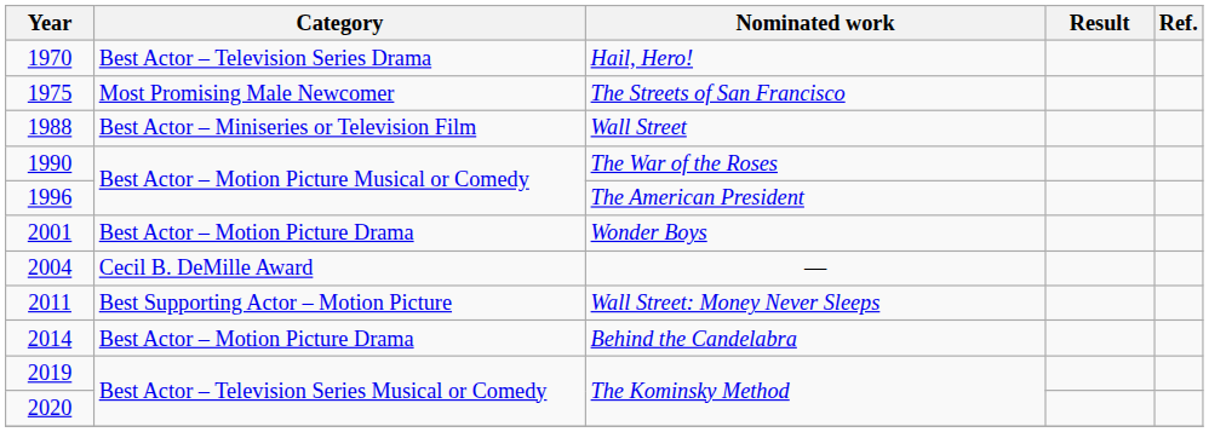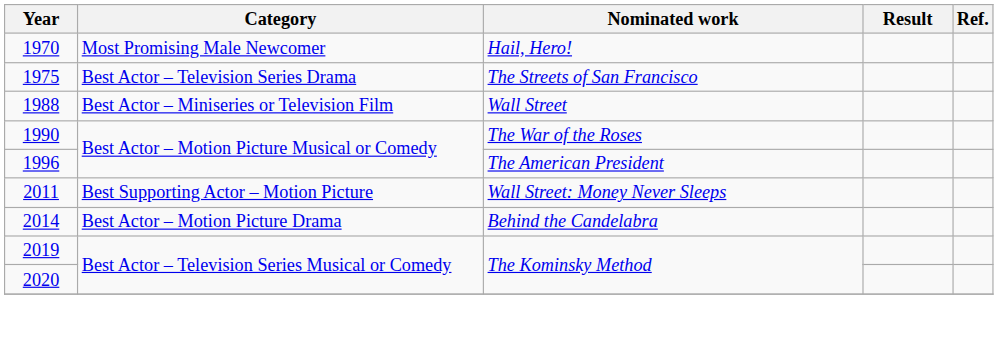 <table class=wikitable>
 <tr>
 <th scope="col" style="width:4em;">Year</th>
 <th scope="col" style="width:27em;">Category</th>
 <th scope="col" style="width:25em;">Nominated work</th>
 <th scope="col" style="width:5em;">Result</th>
 <th>Ref.</th>
 </tr>
 <tr>
 <td style="text-align:center;"><a href='#'>1970</a></td>
-<td><a href='#'>Best Actor – Television Series Drama</a></td>
+<td><a href='#'>Most Promising Male Newcomer</a></td>
 <td><em><a href='#'>Hail, Hero!</a></em></td>
 <td></td>
 <td style="text-align:center;"></td>
 </tr>
 <tr>
 <td style="text-align:center;"><a href='#'>1975</a></td>
-<td><a href='#'>Most Promising Male Newcomer</a></td>
+<td><a href='#'>Best Actor – Television Series Drama</a></td>
 <td><em><a href='#'>The Streets of San Francisco</a></em></td>
 <td></td>
 <td style="text-align:center;"></td>
 </tr>
 <tr>
 <td style="text-align:center;"><a href='#'>1988</a></td>
 <td><a href='#'>Best Actor – Miniseries or Television Film</a></td>
 <td><em><a href='#'>Wall Street</a></em></td>
 <td></td>
 <td style="text-align:center;"></td>
 </tr>
 <tr>
 <td style="text-align:center;"><a href='#'>1990</a></td>
 <td rowspan="2"><a href='#'>Best Actor – Motion Picture Musical or Comedy</a></td>
 <td><em><a href='#'>The War of the Roses</a></em></td>
 <td></td>
 <td style="text-align:center;"></td>
 </tr>
 <tr>
 <td style="text-align:center;"><a href='#'>1996</a></td>
 <td><em><a href='#'>The American President</a></em></td>
-<td></td>
-<td style="text-align:center;"></td>
-</tr>
-<tr>
-<td style="text-align:center;"><a href='#'>2001</a></td>
-<td><a href='#'>Best Actor – Motion Picture Drama</a></td>
-<td><em><a href='#'>Wonder Boys</a></em></td>
-<td></td>
-<td style="text-align:center;"></td>
-</tr>
-<tr>
-<td style="text-align:center;"><a href='#'>2004</a></td>
-<td><a href='#'>Cecil B. DeMille Award</a></td>
-<td style="text-align:center;">—</td>
 <td></td>
 <td style="text-align:center;"></td>
 </tr>
 <tr>
 <td style="text-align:center;"><a href='#'>2011</a></td>
 <td><a href='#'>Best Supporting Actor – Motion Picture</a></td>
 <td><em><a href='#'>Wall Street: Money Never Sleeps</a></em></td>
 <td></td>
 <td style="text-align:center;"></td>
 </tr>
 <tr>
 <td style="text-align:center;"><a href='#'>2014</a></td>
 <td><a href='#'>Best Actor – Motion Picture Drama</a></td>
 <td><em><a href='#'>Behind the Candelabra</a></em></td>
 <td></td>
 <td style="text-align:center;"></td>
 </tr>
 <tr>
 <td style="text-align:center;"><a href='#'>2019</a></td>
 <td rowspan="2"><a href='#'>Best Actor – Television Series Musical or Comedy</a></td>
 <td rowspan="2"><em><a href='#'>The Kominsky Method</a></em></td>
 <td></td>
 <td style="text-align:center;"></td>
 </tr>
 <tr>
 <td style="text-align:center;"><a href='#'>2020</a></td>
 <td></td>
 <td style="text-align:center;"></td>
 </tr>
 <tr>
 </tr>
 </table>
